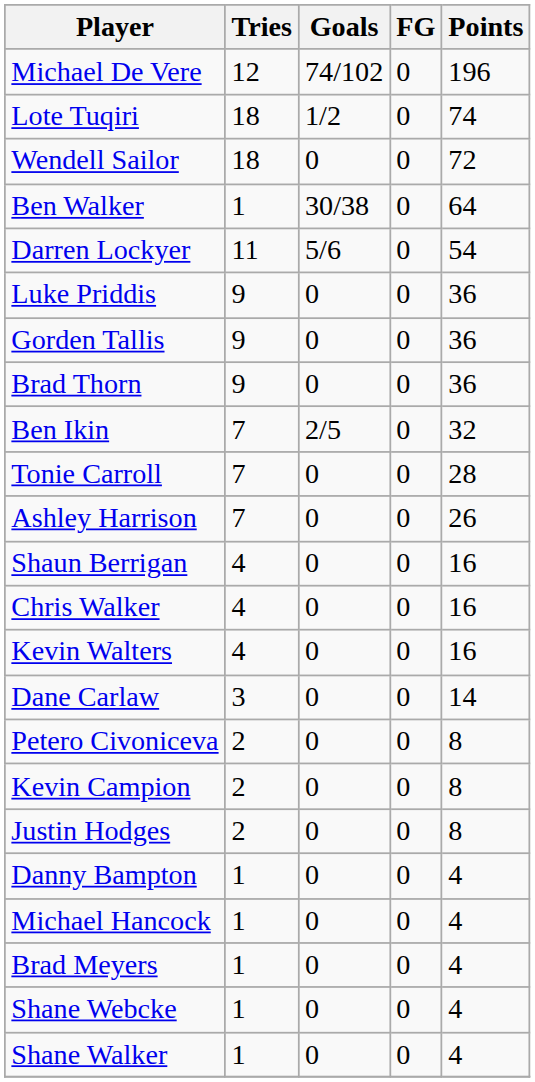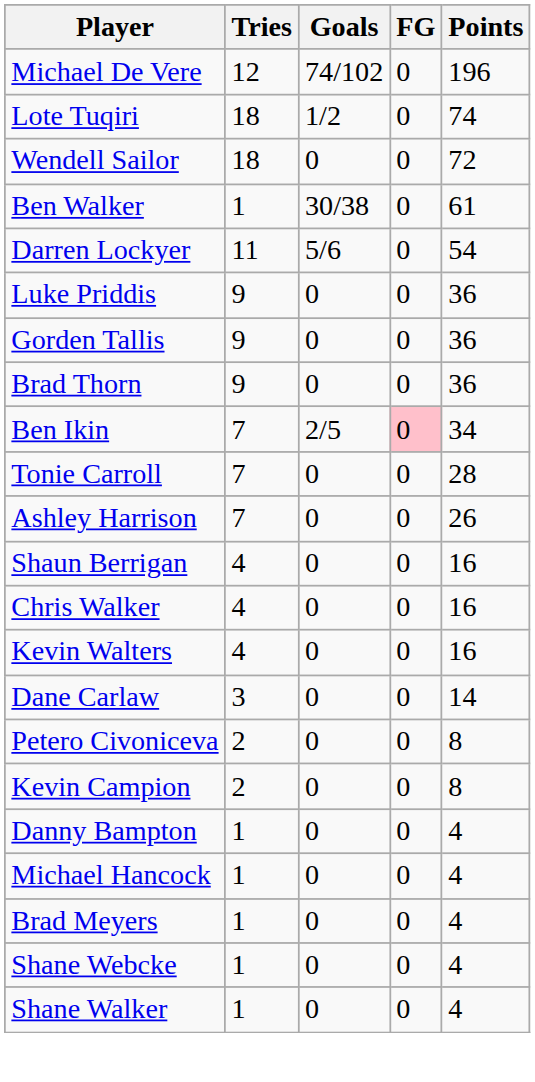 <table class="wikitable">
 <tr>
 <th>Player</th>
 <th>Tries</th>
 <th>Goals</th>
 <th>FG</th>
 <th>Points</th>
 </tr>
 <tr>
 <td><a href='#'>Michael De Vere</a></td>
 <td>12</td>
 <td>74/102</td>
 <td>0</td>
 <td>196</td>
 </tr>
 <tr>
 <td><a href='#'>Lote Tuqiri</a></td>
 <td>18</td>
 <td>1/2</td>
 <td>0</td>
 <td>74</td>
 </tr>
 <tr>
 <td><a href='#'>Wendell Sailor</a></td>
 <td>18</td>
 <td>0</td>
 <td>0</td>
 <td>72</td>
 </tr>
 <tr>
 <td><a href='#'>Ben Walker</a></td>
 <td>1</td>
 <td>30/38</td>
 <td>0</td>
-<td>64</td>
+<td>61</td>
 </tr>
 <tr>
 <td><a href='#'>Darren Lockyer</a></td>
 <td>11</td>
 <td>5/6</td>
 <td>0</td>
 <td>54</td>
 </tr>
 <tr>
 <td><a href='#'>Luke Priddis</a></td>
 <td>9</td>
 <td>0</td>
 <td>0</td>
 <td>36</td>
 </tr>
 <tr>
 <td><a href='#'>Gorden Tallis</a></td>
 <td>9</td>
 <td>0</td>
 <td>0</td>
 <td>36</td>
 </tr>
 <tr>
 <td><a href='#'>Brad Thorn</a></td>
 <td>9</td>
 <td>0</td>
 <td>0</td>
 <td>36</td>
 </tr>
 <tr>
 <td><a href='#'>Ben Ikin</a></td>
 <td>7</td>
 <td>2/5</td>
-<td>0</td>
-<td>32</td>
+<td style="background: pink;">0</td>
+<td>34</td>
 </tr>
 <tr>
 <td><a href='#'>Tonie Carroll</a></td>
 <td>7</td>
 <td>0</td>
 <td>0</td>
 <td>28</td>
 </tr>
 <tr>
 <td><a href='#'>Ashley Harrison</a></td>
 <td>7</td>
 <td>0</td>
 <td>0</td>
 <td>26</td>
 </tr>
 <tr>
 <td><a href='#'>Shaun Berrigan</a></td>
 <td>4</td>
 <td>0</td>
 <td>0</td>
 <td>16</td>
 </tr>
 <tr>
 <td><a href='#'>Chris Walker</a></td>
 <td>4</td>
 <td>0</td>
 <td>0</td>
 <td>16</td>
 </tr>
 <tr>
 <td><a href='#'>Kevin Walters</a></td>
 <td>4</td>
 <td>0</td>
 <td>0</td>
 <td>16</td>
 </tr>
 <tr>
 <td><a href='#'>Dane Carlaw</a></td>
 <td>3</td>
 <td>0</td>
 <td>0</td>
 <td>14</td>
 </tr>
 <tr>
 <td><a href='#'>Petero Civoniceva</a></td>
 <td>2</td>
 <td>0</td>
 <td>0</td>
 <td>8</td>
 </tr>
 <tr>
 <td><a href='#'>Kevin Campion</a></td>
 <td>2</td>
 <td>0</td>
 <td>0</td>
 <td>8</td>
 </tr>
 <tr>
-<td><a href='#'>Justin Hodges</a></td>
-<td>2</td>
-<td>0</td>
-<td>0</td>
-<td>8</td>
-</tr>
-<tr>
 <td><a href='#'>Danny Bampton</a></td>
 <td>1</td>
 <td>0</td>
 <td>0</td>
 <td>4</td>
 </tr>
 <tr>
 <td><a href='#'>Michael Hancock</a></td>
 <td>1</td>
 <td>0</td>
 <td>0</td>
 <td>4</td>
 </tr>
 <tr>
 <td><a href='#'>Brad Meyers</a></td>
 <td>1</td>
 <td>0</td>
 <td>0</td>
 <td>4</td>
 </tr>
 <tr>
 <td><a href='#'>Shane Webcke</a></td>
 <td>1</td>
 <td>0</td>
 <td>0</td>
 <td>4</td>
 </tr>
 <tr>
 <td><a href='#'>Shane Walker</a></td>
 <td>1</td>
 <td>0</td>
 <td>0</td>
 <td>4</td>
 </tr>
 <tr>
 </tr>
 </table>
